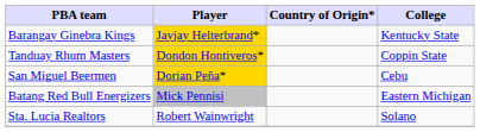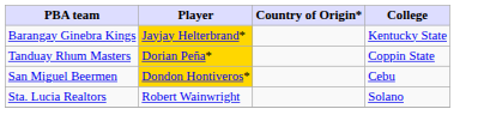 <table class="wikitable">
 <tr>
 <th style="background:#DDDDFF;">PBA team</th>
 <th style="background:#DDDDFF;">Player</th>
 <th style="background:#DDDDFF;">Country of Origin*</th>
 <th style="background:#DDDDFF;">College</th>
 </tr>
 <tr>
 <td><a href='#'>Barangay Ginebra Kings</a></td>
 <td bgcolor=gold><a href='#'>Jayjay Helterbrand</a>*</td>
 <td></td>
 <td><a href='#'>Kentucky State</a></td>
 </tr>
 <tr>
 <td><a href='#'>Tanduay Rhum Masters</a></td>
-<td bgcolor=gold><a href='#'>Dondon Hontiveros</a>*</td>
+<td bgcolor=gold><a href='#'>Dorian Peña</a>*</td>
 <td></td>
 <td><a href='#'>Coppin State</a></td>
 </tr>
 <tr>
 <td><a href='#'>San Miguel Beermen</a></td>
-<td bgcolor=gold><a href='#'>Dorian Peña</a>*</td>
+<td bgcolor=gold><a href='#'>Dondon Hontiveros</a>*</td>
 <td></td>
 <td><a href='#'>Cebu</a></td>
-</tr>
-<tr>
-<td><a href='#'>Batang Red Bull Energizers</a></td>
-<td bgcolor=silver><a href='#'>Mick Pennisi</a></td>
-<td></td>
-<td><a href='#'>Eastern Michigan</a></td>
 </tr>
 <tr>
 <td><a href='#'>Sta. Lucia Realtors</a></td>
 <td><a href='#'>Robert Wainwright</a></td>
 <td></td>
 <td><a href='#'>Solano</a></td>
 </tr>
 <tr>
 </tr>
 </table>
